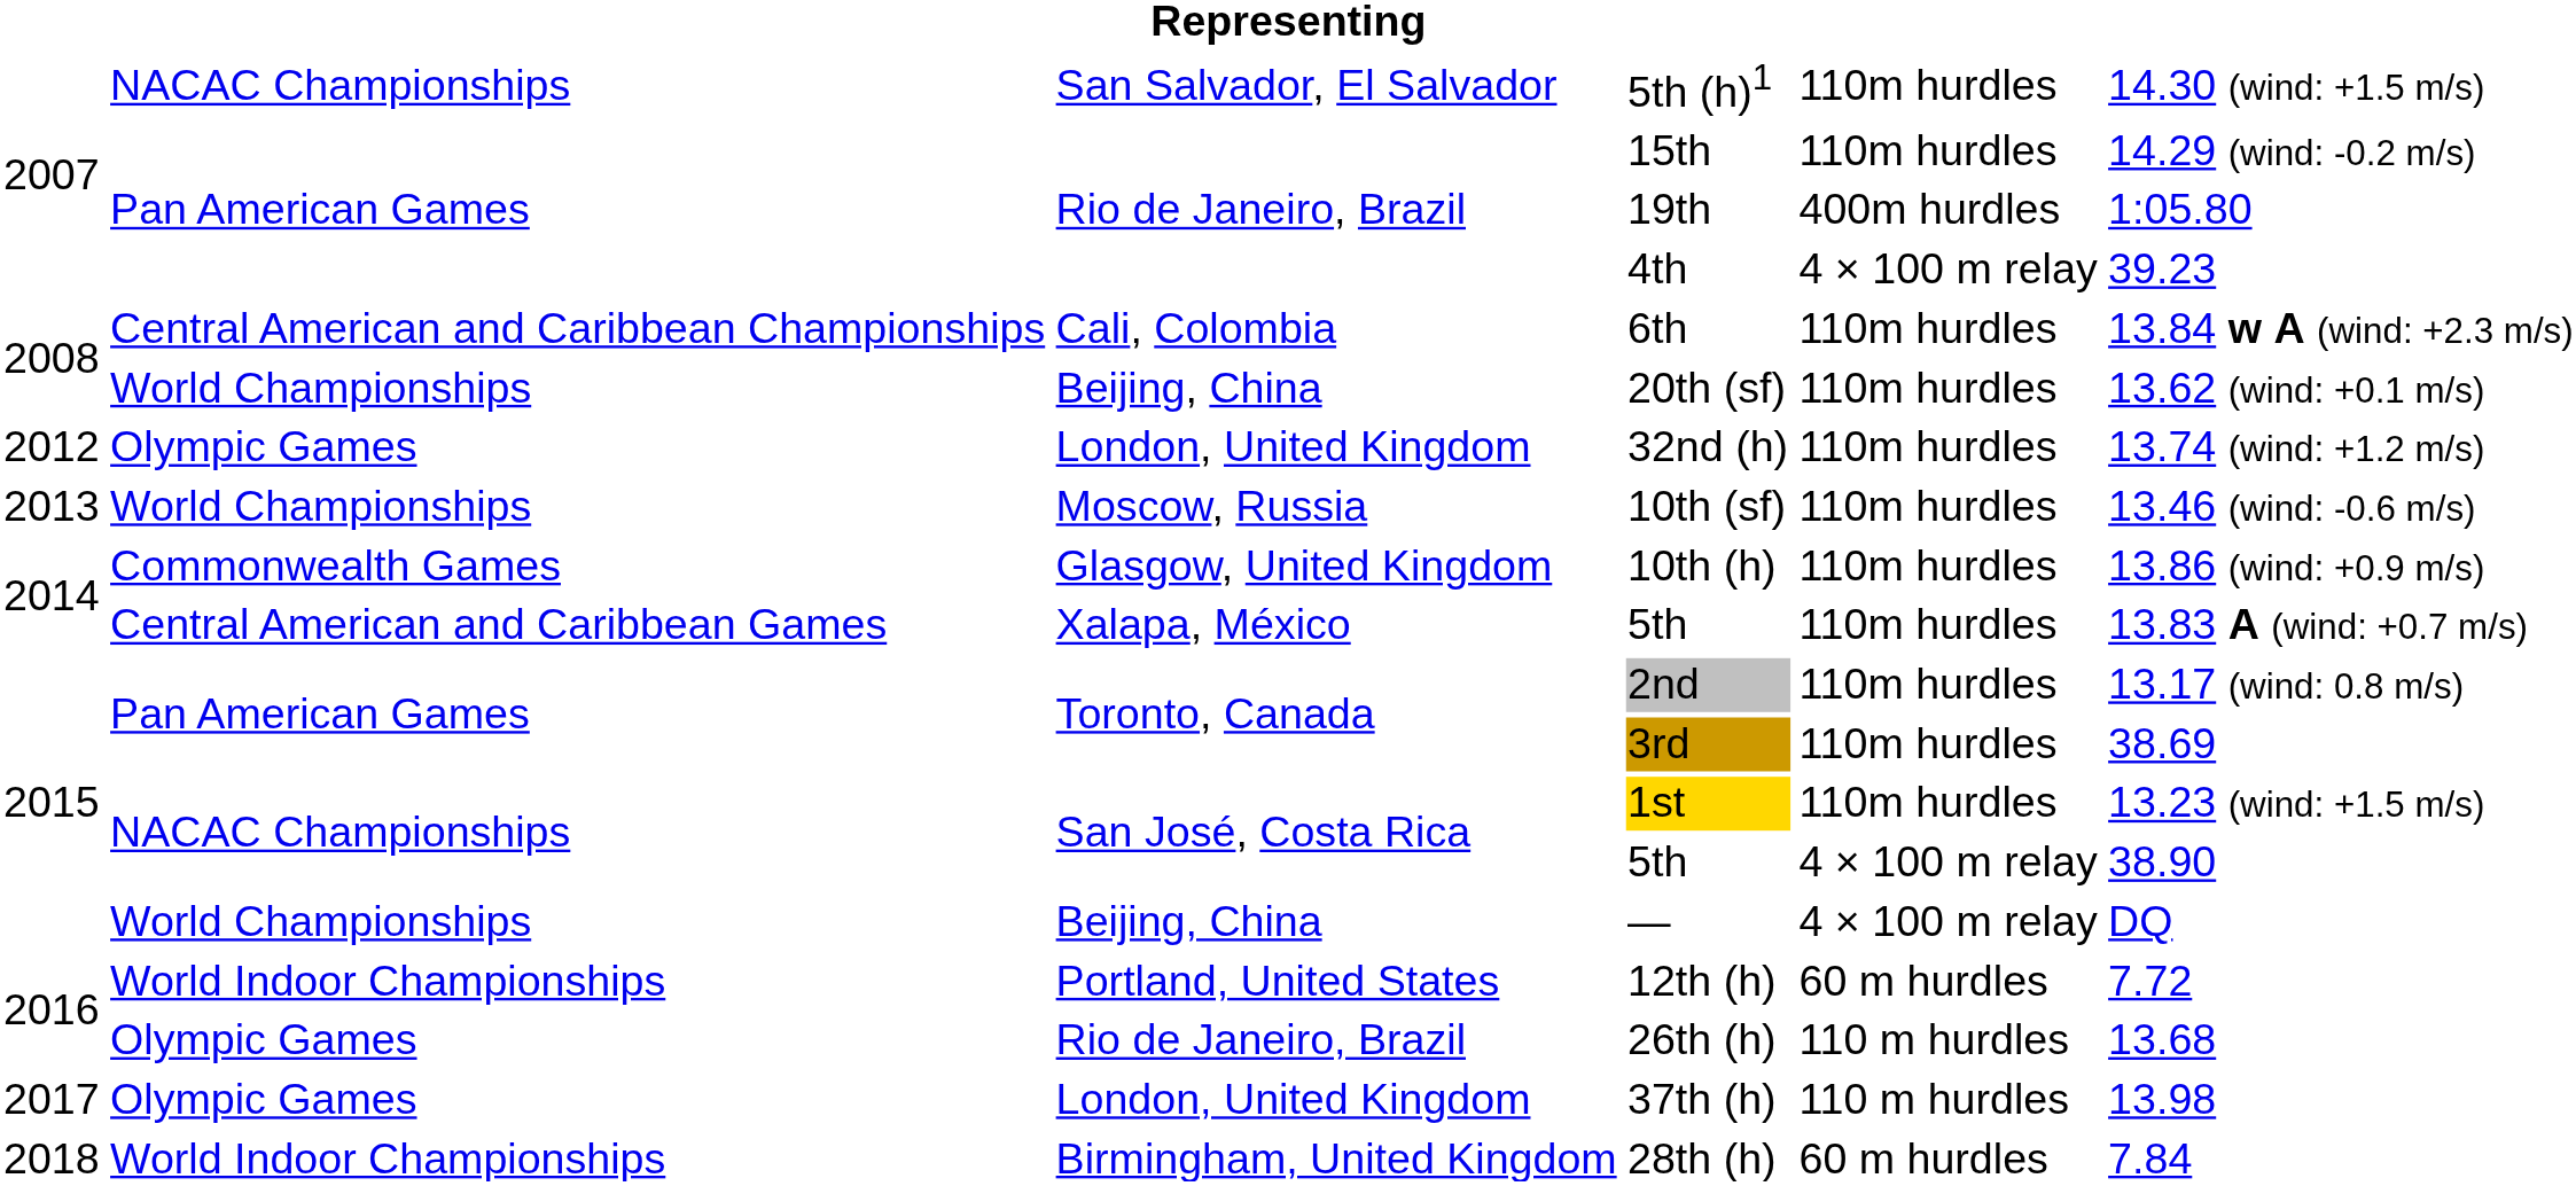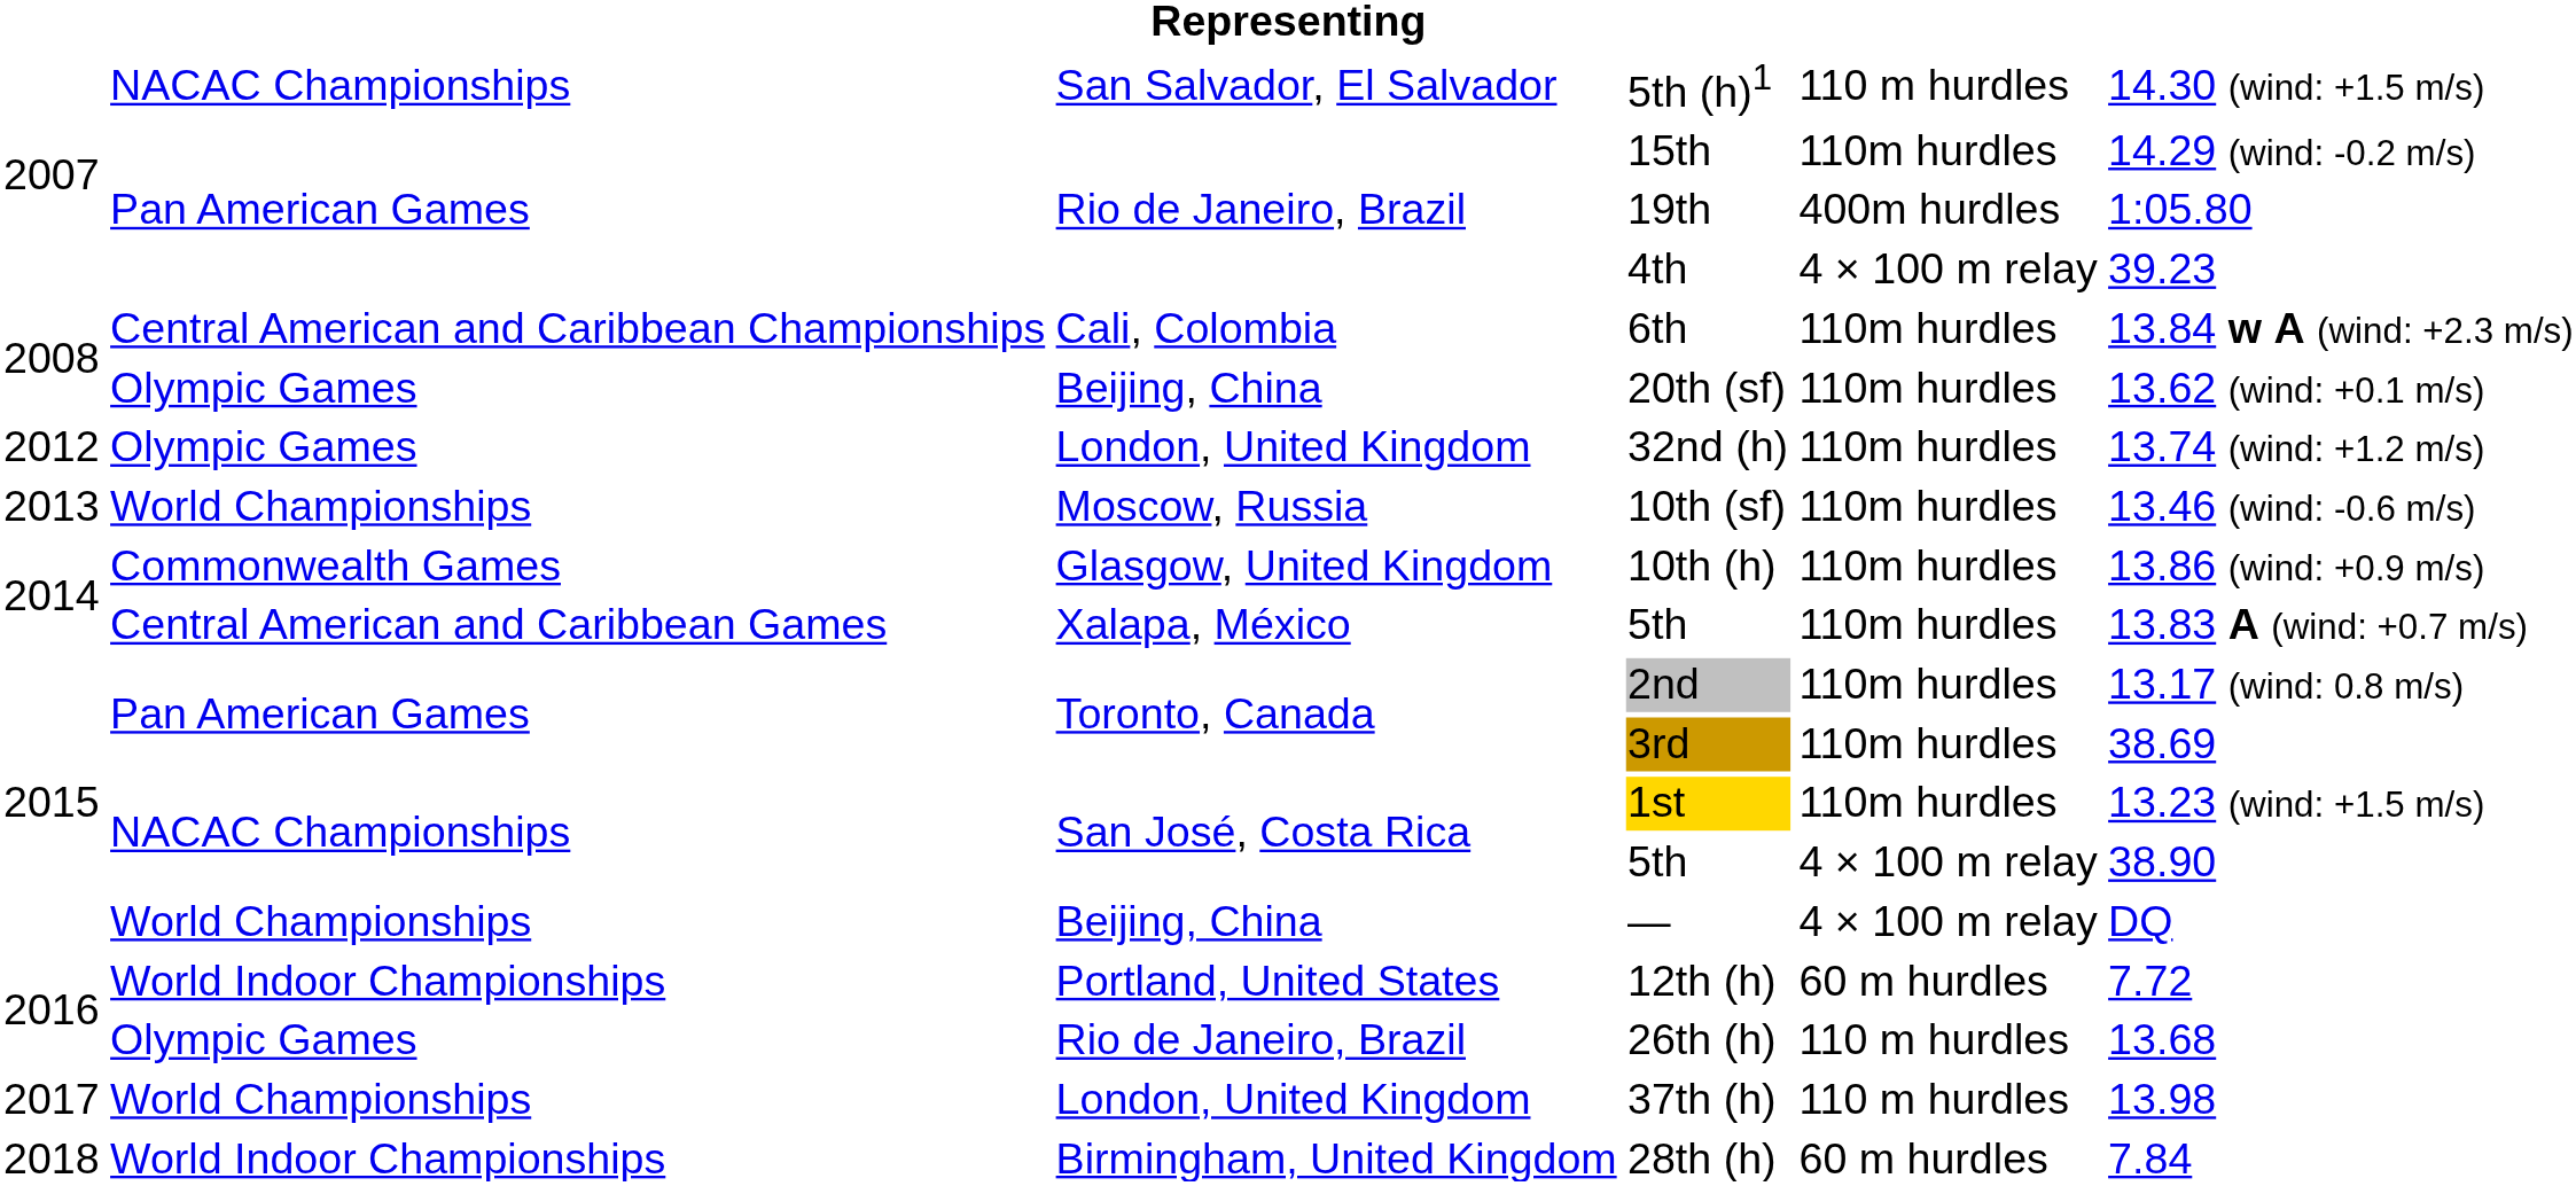 <table>
 <tr>
 <th colspan="6">Representing </th>
 </tr>
 <tr>
 <td rowspan=4>2007</td>
 <td><a href='#'>NACAC Championships</a></td>
 <td><a href='#'>San Salvador</a>, <a href='#'>El Salvador</a></td>
 <td>5th (h)<sup>1</sup></td>
-<td>110m hurdles</td>
+<td>110 m hurdles</td>
 <td><a href='#'>14.30</a> <small>(wind: +1.5 m/s)</small></td>
 </tr>
 <tr>
 <td rowspan=3><a href='#'>Pan American Games</a></td>
 <td rowspan=3><a href='#'>Rio de Janeiro</a>, <a href='#'>Brazil</a></td>
 <td>15th</td>
 <td>110m hurdles</td>
 <td><a href='#'>14.29</a> <small>(wind: -0.2 m/s)</small></td>
 </tr>
 <tr>
 <td>19th</td>
 <td>400m hurdles</td>
 <td><a href='#'>1:05.80</a></td>
 </tr>
 <tr>
 <td>4th</td>
 <td>4 × 100 m relay</td>
 <td><a href='#'>39.23</a></td>
 </tr>
 <tr>
 <td rowspan=2>2008</td>
 <td><a href='#'>Central American and Caribbean Championships</a></td>
 <td><a href='#'>Cali</a>, <a href='#'>Colombia</a></td>
 <td>6th</td>
 <td>110m hurdles</td>
 <td><a href='#'>13.84</a> <strong>w</strong> <strong>A</strong> <small>(wind: +2.3 m/s)</small></td>
 </tr>
 <tr>
-<td><a href='#'>World Championships</a></td>
+<td><a href='#'>Olympic Games</a></td>
 <td><a href='#'>Beijing</a>, <a href='#'>China</a></td>
 <td>20th (sf)</td>
 <td>110m hurdles</td>
 <td><a href='#'>13.62</a> <small>(wind: +0.1 m/s)</small></td>
 </tr>
 <tr>
 <td>2012</td>
 <td><a href='#'>Olympic Games</a></td>
 <td><a href='#'>London</a>, <a href='#'>United Kingdom</a></td>
 <td>32nd (h)</td>
 <td>110m hurdles</td>
 <td><a href='#'>13.74</a> <small>(wind: +1.2 m/s)</small></td>
 </tr>
 <tr>
 <td>2013</td>
 <td><a href='#'>World Championships</a></td>
 <td><a href='#'>Moscow</a>, <a href='#'>Russia</a></td>
 <td>10th (sf)</td>
 <td>110m hurdles</td>
 <td><a href='#'>13.46</a> <small>(wind: -0.6 m/s)</small></td>
 </tr>
 <tr>
 <td rowspan=2>2014</td>
 <td><a href='#'>Commonwealth Games</a></td>
 <td><a href='#'>Glasgow</a>, <a href='#'>United Kingdom</a></td>
 <td>10th (h)</td>
 <td>110m hurdles</td>
 <td><a href='#'>13.86</a> <small>(wind: +0.9 m/s)</small></td>
 </tr>
 <tr>
 <td><a href='#'>Central American and Caribbean Games</a></td>
 <td><a href='#'>Xalapa</a>, <a href='#'>México</a></td>
 <td>5th</td>
 <td>110m hurdles</td>
 <td><a href='#'>13.83</a>  <strong>A</strong> <small>(wind: +0.7 m/s)</small></td>
 </tr>
 <tr>
 <td rowspan=5>2015</td>
 <td rowspan=2><a href='#'>Pan American Games</a></td>
 <td rowspan=2><a href='#'>Toronto</a>, <a href='#'>Canada</a></td>
 <td bgcolor=silver>2nd</td>
 <td>110m hurdles</td>
 <td><a href='#'>13.17</a> <small>(wind: 0.8 m/s)</small></td>
 </tr>
 <tr>
 <td bgcolor=cc9900>3rd</td>
 <td>110m hurdles</td>
 <td><a href='#'>38.69</a></td>
 </tr>
 <tr>
 <td rowspan=2><a href='#'>NACAC Championships</a></td>
 <td rowspan=2><a href='#'>San José</a>, <a href='#'>Costa Rica</a></td>
 <td bgcolor=gold>1st</td>
 <td>110m hurdles</td>
 <td><a href='#'>13.23</a> <small>(wind: +1.5 m/s)</small></td>
 </tr>
 <tr>
 <td>5th</td>
 <td>4 × 100 m relay</td>
 <td><a href='#'>38.90</a></td>
 </tr>
 <tr>
 <td><a href='#'>World Championships</a></td>
 <td><a href='#'>Beijing, China</a></td>
 <td>—</td>
 <td>4 × 100 m relay</td>
 <td><a href='#'>DQ</a></td>
 </tr>
 <tr>
 <td rowspan=2>2016</td>
 <td><a href='#'>World Indoor Championships</a></td>
 <td><a href='#'>Portland, United States</a></td>
 <td>12th (h)</td>
 <td>60 m hurdles</td>
 <td><a href='#'>7.72</a></td>
 </tr>
 <tr>
 <td><a href='#'>Olympic Games</a></td>
 <td><a href='#'>Rio de Janeiro, Brazil</a></td>
 <td>26th (h)</td>
 <td>110 m hurdles</td>
 <td><a href='#'>13.68</a></td>
 </tr>
 <tr>
 <td>2017</td>
-<td><a href='#'>Olympic Games</a></td>
+<td><a href='#'>World Championships</a></td>
 <td><a href='#'>London, United Kingdom</a></td>
 <td>37th (h)</td>
 <td>110 m hurdles</td>
 <td><a href='#'>13.98</a></td>
 </tr>
 <tr>
 <td>2018</td>
 <td><a href='#'>World Indoor Championships</a></td>
 <td><a href='#'>Birmingham, United Kingdom</a></td>
 <td>28th (h)</td>
 <td>60 m hurdles</td>
 <td><a href='#'>7.84</a></td>
 </tr>
 </table>
